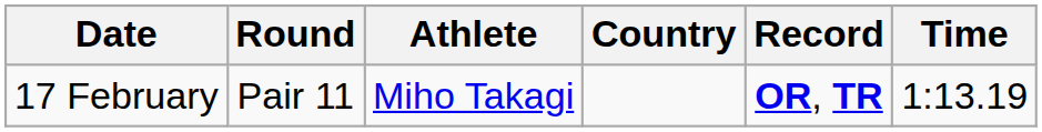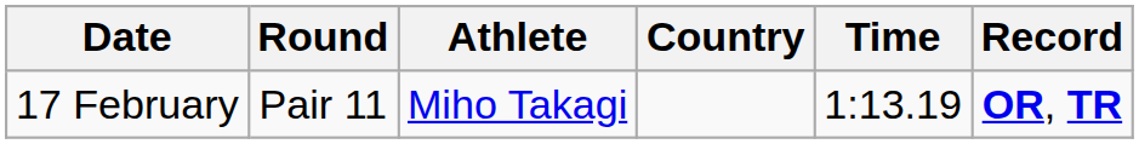 <table class="wikitable" style="text-align:center">
 <tr>
 <th>Date</th>
 <th>Round</th>
 <th>Athlete</th>
 <th>Country</th>
+<th>Time</th>
 <th>Record</th>
-<th>Time</th>
 </tr>
 <tr>
 <td>17 February</td>
 <td>Pair 11</td>
 <td align=left><a href='#'>Miho Takagi</a></td>
 <td align=left></td>
+<td>1:13.19</td>
 <td><strong><a href='#'>OR</a></strong>, <strong><a href='#'>TR</a></strong></td>
-<td>1:13.19</td>
 </tr>
 </table>
